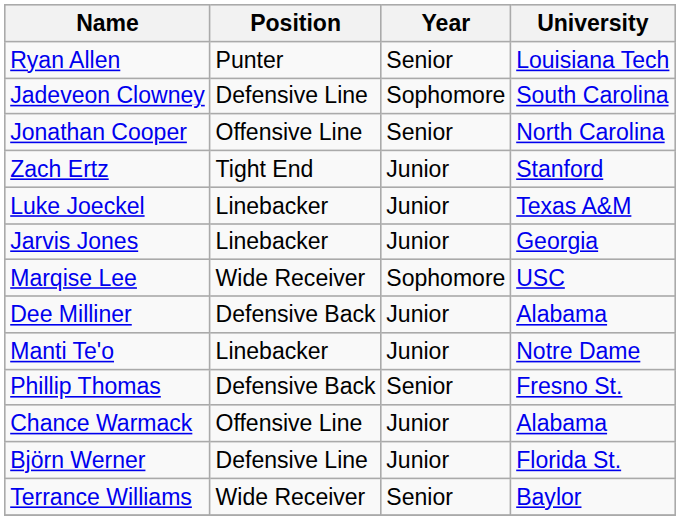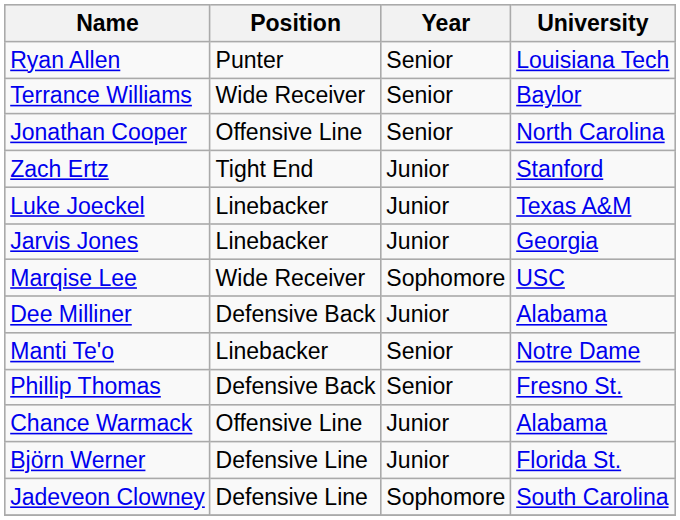 <table class="wikitable sortable" style="font-size:90%; text-align:left">
 <tr>
 <th>Name</th>
 <th>Position</th>
 <th>Year</th>
 <th>University</th>
 </tr>
 <tr>
 <td><a href='#'>Ryan Allen</a></td>
 <td>Punter</td>
 <td>Senior</td>
 <td><a href='#'>Louisiana Tech</a></td>
 </tr>
 <tr>
-<td><a href='#'>Jadeveon Clowney</a></td>
-<td>Defensive Line</td>
-<td>Sophomore</td>
-<td><a href='#'>South Carolina</a></td>
+<td><a href='#'>Terrance Williams</a></td>
+<td>Wide Receiver</td>
+<td>Senior</td>
+<td><a href='#'>Baylor</a></td>
 </tr>
 <tr>
 <td><a href='#'>Jonathan Cooper</a></td>
 <td>Offensive Line</td>
 <td>Senior</td>
 <td><a href='#'>North Carolina</a></td>
 </tr>
 <tr>
 <td><a href='#'>Zach Ertz</a></td>
 <td>Tight End</td>
 <td>Junior</td>
 <td><a href='#'>Stanford</a></td>
 </tr>
 <tr>
 <td><a href='#'>Luke Joeckel</a></td>
 <td>Linebacker</td>
 <td>Junior</td>
 <td><a href='#'>Texas A&M</a></td>
 </tr>
 <tr>
 <td><a href='#'>Jarvis Jones</a></td>
 <td>Linebacker</td>
 <td>Junior</td>
 <td><a href='#'>Georgia</a></td>
 </tr>
 <tr>
 <td><a href='#'>Marqise Lee</a></td>
 <td>Wide Receiver</td>
 <td>Sophomore</td>
 <td><a href='#'>USC</a></td>
 </tr>
 <tr>
 <td><a href='#'>Dee Milliner</a></td>
 <td>Defensive Back</td>
 <td>Junior</td>
 <td><a href='#'>Alabama</a></td>
 </tr>
 <tr>
 <td><a href='#'>Manti Te'o</a></td>
 <td>Linebacker</td>
-<td>Junior</td>
+<td>Senior</td>
 <td><a href='#'>Notre Dame</a></td>
 </tr>
 <tr>
 <td><a href='#'>Phillip Thomas</a></td>
 <td>Defensive Back</td>
 <td>Senior</td>
 <td><a href='#'>Fresno St.</a></td>
 </tr>
 <tr>
 <td><a href='#'>Chance Warmack</a></td>
 <td>Offensive Line</td>
 <td>Junior</td>
 <td><a href='#'>Alabama</a></td>
 </tr>
 <tr>
 <td><a href='#'>Björn Werner</a></td>
 <td>Defensive Line</td>
 <td>Junior</td>
 <td><a href='#'>Florida St.</a></td>
 </tr>
 <tr>
-<td><a href='#'>Terrance Williams</a></td>
-<td>Wide Receiver</td>
-<td>Senior</td>
-<td><a href='#'>Baylor</a></td>
+<td><a href='#'>Jadeveon Clowney</a></td>
+<td>Defensive Line</td>
+<td>Sophomore</td>
+<td><a href='#'>South Carolina</a></td>
 </tr>
 <tr>
 </tr>
 </table>
